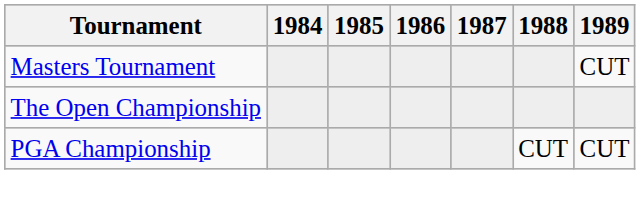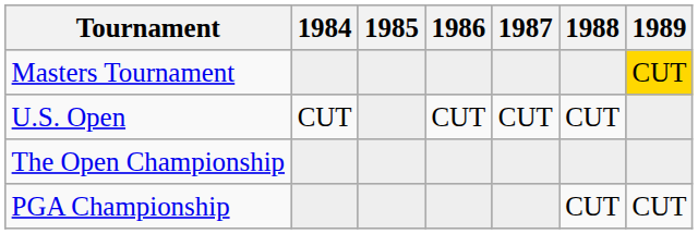 <table class="wikitable" style="font-size:95%;text-align:center;">
 <tr>
 <th>Tournament</th>
 <th>1984</th>
 <th>1985</th>
 <th>1986</th>
 <th>1987</th>
 <th>1988</th>
 <th>1989</th>
 </tr>
 <tr>
 <td align=left><a href='#'>Masters Tournament</a></td>
 <td style="background:#eeeeee;"></td>
 <td style="background:#eeeeee;"></td>
 <td style="background:#eeeeee;"></td>
 <td style="background:#eeeeee;"></td>
 <td style="background:#eeeeee;"></td>
+<td style="background: gold;">CUT</td>
+</tr>
+<tr>
+<td align=left><a href='#'>U.S. Open</a></td>
 <td>CUT</td>
+<td style="background:#eeeeee;"></td>
+<td>CUT</td>
+<td>CUT</td>
+<td>CUT</td>
+<td style="background:#eeeeee;"></td>
 </tr>
 <tr>
 <td align=left><a href='#'>The Open Championship</a></td>
 <td style="background:#eeeeee;"></td>
 <td style="background:#eeeeee;"></td>
 <td style="background:#eeeeee;"></td>
 <td style="background:#eeeeee;"></td>
 <td style="background:#eeeeee;"></td>
 <td style="background:#eeeeee;"></td>
 </tr>
 <tr>
 <td align=left><a href='#'>PGA Championship</a></td>
 <td style="background:#eeeeee;"></td>
 <td style="background:#eeeeee;"></td>
 <td style="background:#eeeeee;"></td>
 <td style="background:#eeeeee;"></td>
 <td>CUT</td>
 <td>CUT</td>
 </tr>
 </table>
